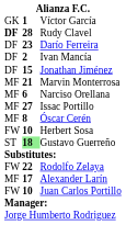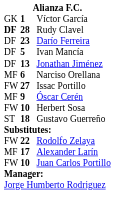 <table style="font-size: 90%" cellspacing="0" cellpadding="0">
 <tr>
 <td colspan="5" style="padding-top: 0.6em; text-align:center"><strong>Alianza F.C.</strong></td>
 </tr>
 <tr>
 <th width="25"></th>
 <th width="25"></th>
 </tr>
 <tr>
 <td>GK</td>
 <td><strong>1</strong></td>
 <td> Víctor García</td>
 </tr>
 <tr>
 <td><strong>DF</strong></td>
 <td><strong>28</strong></td>
 <td> Rudy Clavel</td>
 <td></td>
 <td></td>
 </tr>
 <tr>
 <td>DF</td>
 <td><strong>23</strong></td>
 <td> <a href='#'>Darío Ferreira</a></td>
 </tr>
 <tr>
 <td>DF</td>
-<td><strong>2</strong></td>
+<td><strong>5</strong></td>
 <td> Ivan Mancía</td>
 </tr>
 <tr>
 <td>DF</td>
-<td><strong>15</strong></td>
+<td><strong>13</strong></td>
 <td> <a href='#'>Jonathan Jiménez</a></td>
-</tr>
-<tr>
-<td>MF</td>
-<td><strong>21</strong></td>
-<td> Marvin Monterrosa</td>
-<td></td>
-<td> </td>
 </tr>
 <tr>
 <td>MF</td>
 <td><strong>6</strong></td>
 <td> Narciso Orellana</td>
 <td></td>
 </tr>
 <tr>
-<td>MF</td>
+<td>FW</td>
 <td><strong>27</strong></td>
 <td> Issac Portillo</td>
 <td></td>
 </tr>
 <tr>
 <td>MF</td>
-<td><strong>8</strong></td>
+<td><strong>9</strong></td>
 <td> <a href='#'>Óscar Cerén</a></td>
 <td></td>
 </tr>
 <tr>
 <td>FW</td>
 <td><strong>10</strong></td>
 <td> Herbert Sosa</td>
 <td></td>
 </tr>
 <tr>
 <td>ST</td>
-<td style="background: lightgreen;"><strong>18</strong></td>
+<td><strong>18</strong></td>
 <td> Gustavo Guerreño</td>
 <td></td>
 <td></td>
 </tr>
 <tr>
 <td colspan=5><strong>Substitutes:</strong></td>
 </tr>
 <tr>
 <td>FW</td>
 <td><strong>22</strong></td>
 <td> <a href='#'>Rodolfo Zelaya</a></td>
 <td></td>
 <td></td>
 </tr>
 <tr>
 <td>MF</td>
 <td><strong>17</strong></td>
 <td> <a href='#'>Alexander Larín</a></td>
 <td></td>
 <td></td>
 </tr>
 <tr>
 <td>FW</td>
 <td><strong>10</strong></td>
 <td> <a href='#'>Juan Carlos Portillo</a></td>
 <td></td>
 <td></td>
 </tr>
 <tr>
 <td colspan=5><strong>Manager:</strong></td>
 </tr>
 <tr>
 <td colspan=5> <a href='#'>Jorge Humberto Rodriguez</a></td>
 </tr>
 </table>
